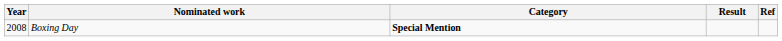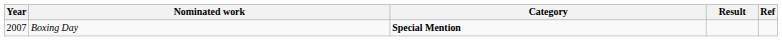 <table class="wikitable">
 <tr>
 <th scope="col" style="width:1em;">Year</th>
 <th scope="col" style="width:40em;">Nominated work</th>
 <th scope="col" style="width:35em;">Category</th>
 <th scope="col" style="width:5em;">Result</th>
 <th scope="col" style="width:1em;" class="unsortable">Ref</th>
 </tr>
 <tr>
-<td>2008</td>
+<td>2007</td>
 <td><em>Boxing Day</em></td>
 <td><strong>Special Mention</strong></td>
 <td></td>
 <td></td>
 </tr>
 </table>
